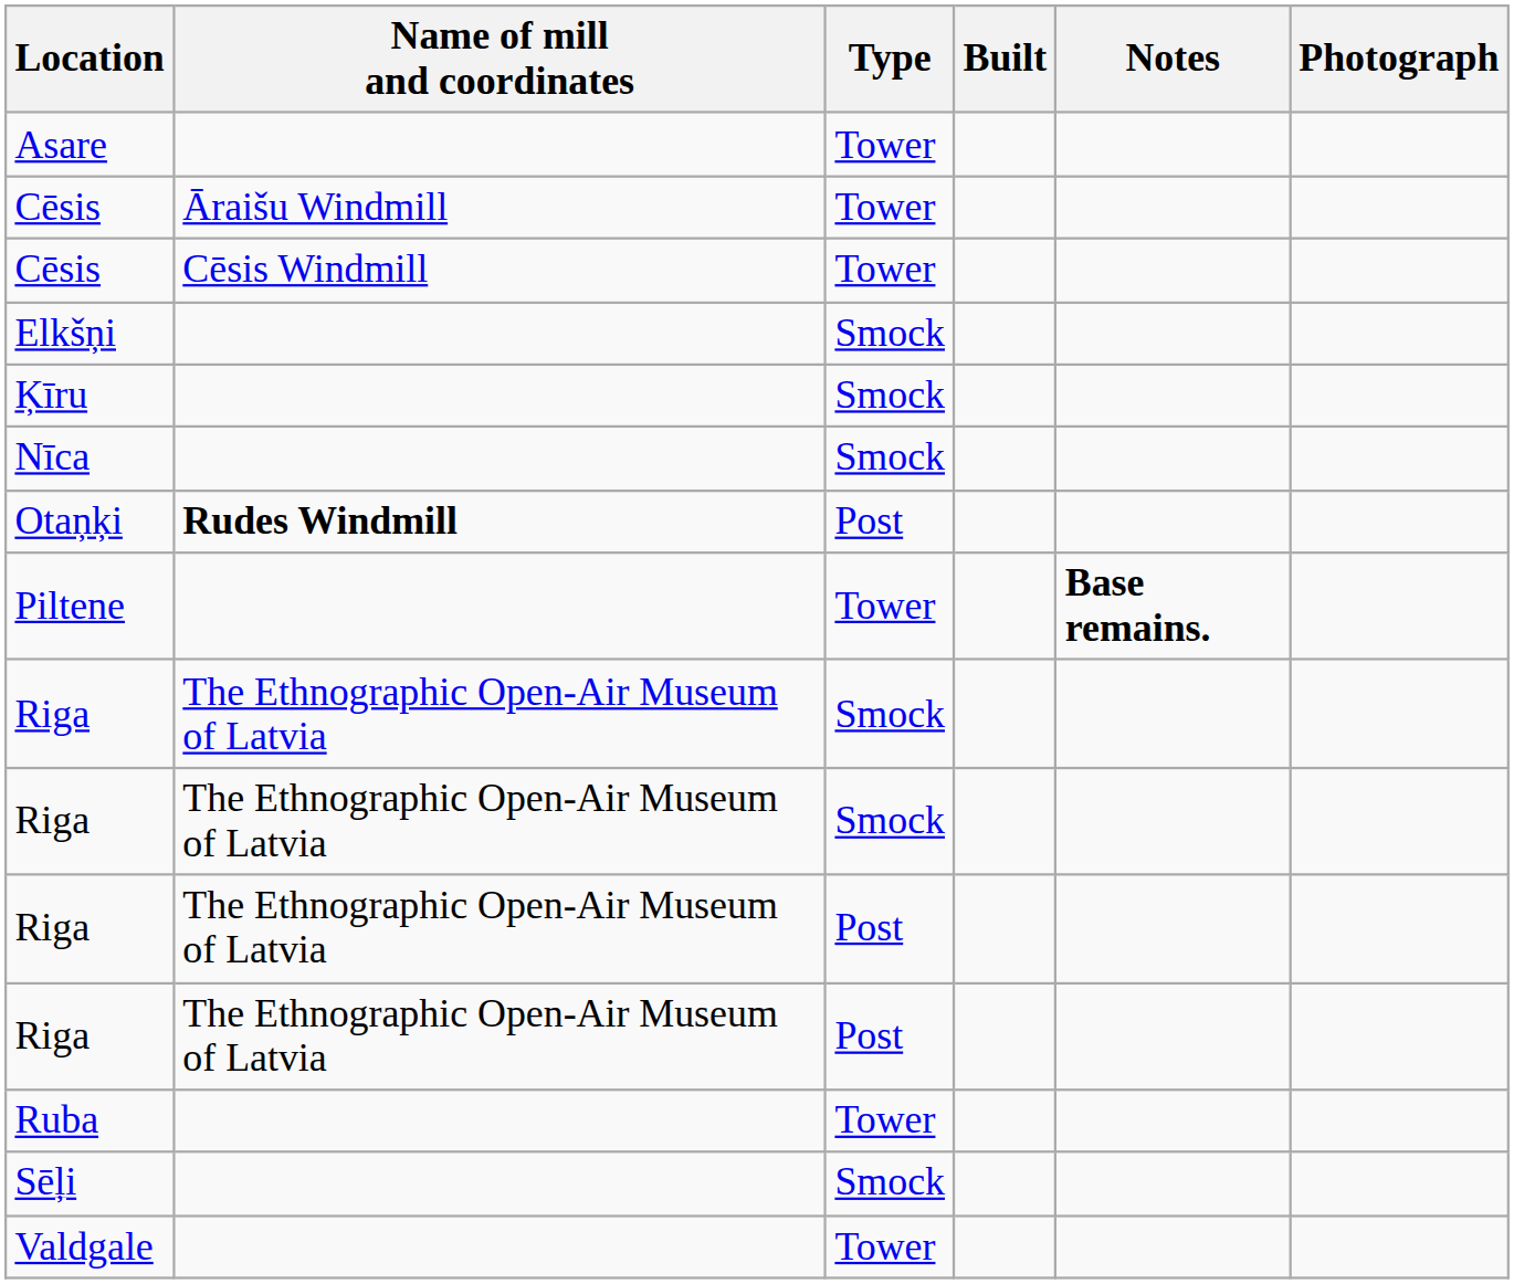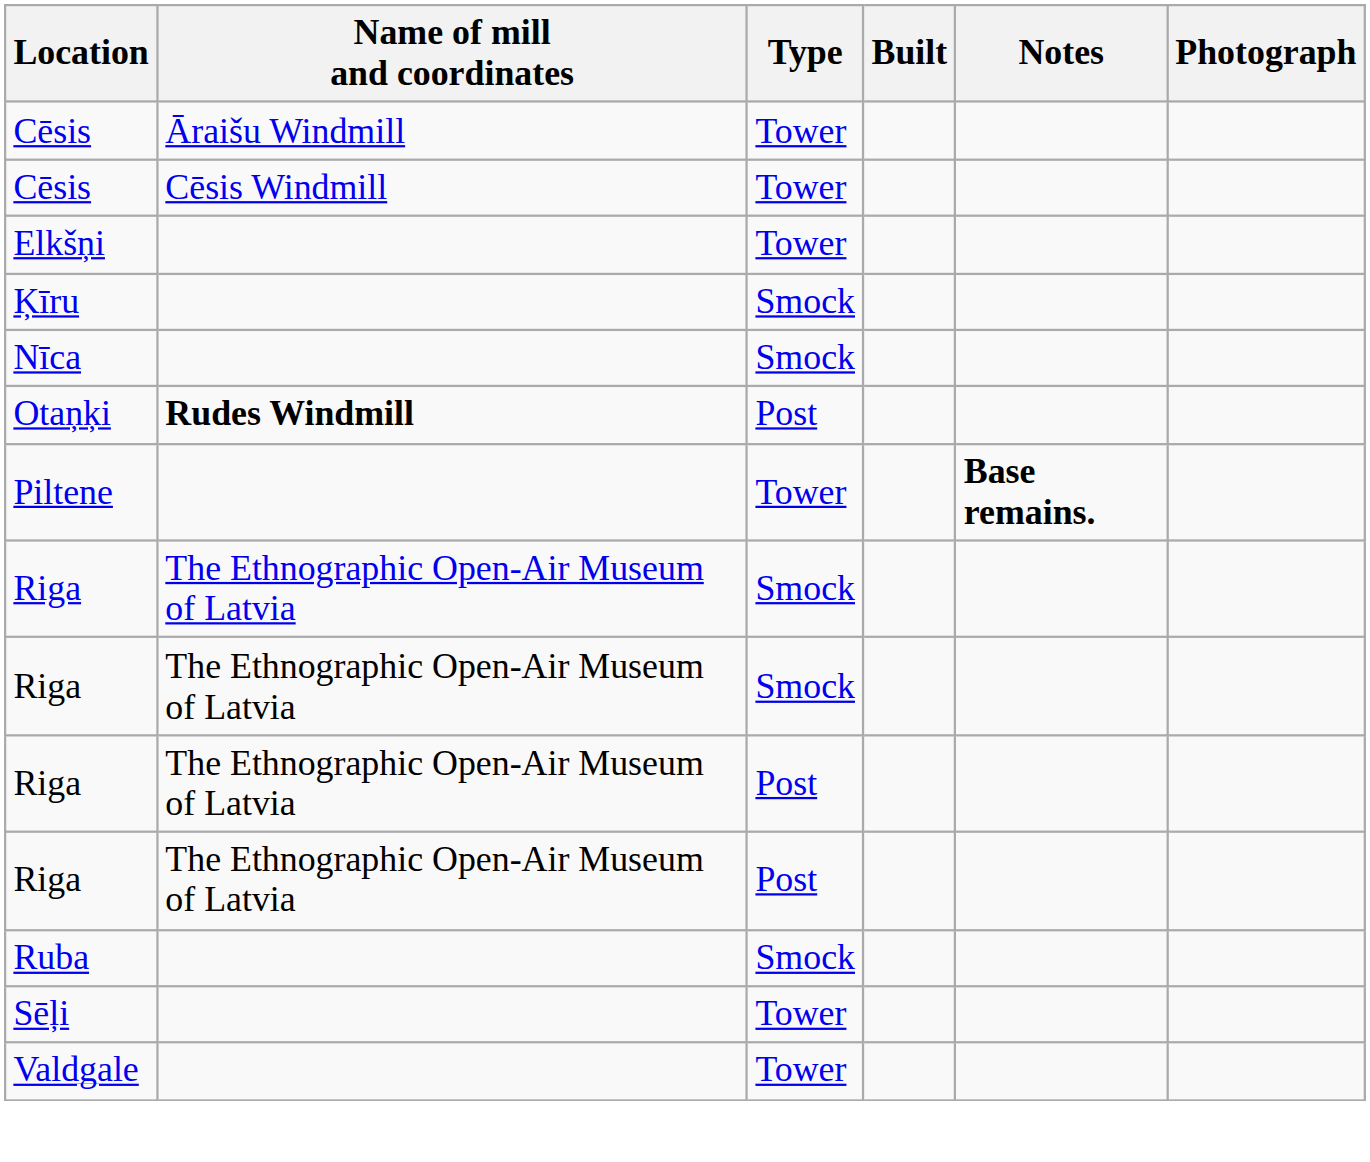 <table class="wikitable">
 <tr>
 <th>Location</th>
 <th>Name of mill<br>and coordinates</th>
 <th>Type</th>
 <th>Built</th>
 <th>Notes</th>
 <th>Photograph</th>
-</tr>
-<tr>
-<td><a href='#'>Asare</a></td>
-<td></td>
-<td><a href='#'>Tower</a></td>
-<td></td>
-<td></td>
-<td></td>
 </tr>
 <tr>
 <td><a href='#'>Cēsis</a></td>
 <td><a href='#'>Āraišu Windmill</a></td>
 <td><a href='#'>Tower</a></td>
 <td></td>
 <td></td>
 <td></td>
 </tr>
 <tr>
 <td><a href='#'>Cēsis</a></td>
 <td><a href='#'>Cēsis Windmill</a><br></td>
 <td><a href='#'>Tower</a></td>
 <td></td>
 <td></td>
 <td></td>
 </tr>
 <tr>
 <td><a href='#'>Elkšņi</a></td>
 <td></td>
-<td><a href='#'>Smock</a></td>
+<td><a href='#'>Tower</a></td>
 <td></td>
 <td></td>
 <td></td>
 </tr>
 <tr>
 <td><a href='#'>Ķīru</a></td>
 <td></td>
 <td><a href='#'>Smock</a></td>
 <td></td>
 <td></td>
 <td></td>
 </tr>
 <tr>
 <td><a href='#'>Nīca</a></td>
 <td></td>
 <td><a href='#'>Smock</a></td>
 <td></td>
 <td></td>
 <td></td>
 </tr>
 <tr>
 <td><a href='#'>Otaņķi</a></td>
 <td><strong>Rudes Windmill</strong><br></td>
 <td><a href='#'>Post</a></td>
 <td></td>
 <td></td>
 <td></td>
 </tr>
 <tr>
 <td><a href='#'>Piltene</a></td>
 <td></td>
 <td><a href='#'>Tower</a></td>
 <td></td>
 <td><strong>Base remains.</strong></td>
 <td></td>
 </tr>
 <tr>
 <td><a href='#'>Riga</a></td>
 <td><a href='#'>The Ethnographic Open-Air Museum of Latvia</a></td>
 <td><a href='#'>Smock</a></td>
 <td></td>
 <td></td>
 <td></td>
 </tr>
 <tr>
 <td>Riga</td>
 <td>The Ethnographic Open-Air Museum of Latvia</td>
 <td><a href='#'>Smock</a></td>
 <td></td>
 <td></td>
 <td></td>
 </tr>
 <tr>
 <td>Riga</td>
 <td>The Ethnographic Open-Air Museum of Latvia</td>
 <td><a href='#'>Post</a></td>
 <td></td>
 <td></td>
 <td></td>
 </tr>
 <tr>
 <td>Riga</td>
 <td>The Ethnographic Open-Air Museum of Latvia</td>
 <td><a href='#'>Post</a></td>
 <td></td>
 <td></td>
 <td></td>
 </tr>
 <tr>
 <td><a href='#'>Ruba</a></td>
 <td></td>
-<td><a href='#'>Tower</a></td>
+<td><a href='#'>Smock</a></td>
 <td></td>
 <td></td>
 <td></td>
 </tr>
 <tr>
 <td><a href='#'>Sēļi</a></td>
 <td></td>
-<td><a href='#'>Smock</a></td>
+<td><a href='#'>Tower</a></td>
 <td></td>
 <td></td>
 <td></td>
 </tr>
 <tr>
 <td><a href='#'>Valdgale</a></td>
 <td></td>
 <td><a href='#'>Tower</a></td>
 <td></td>
 <td></td>
 <td></td>
 </tr>
 </table>
